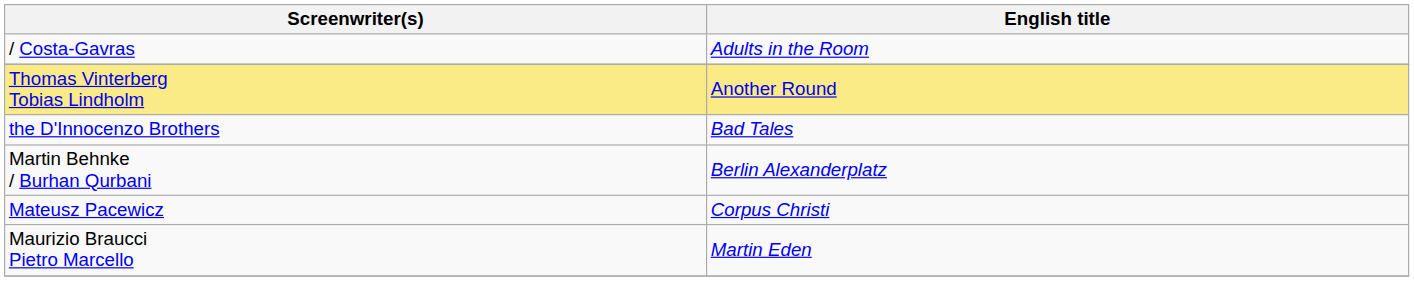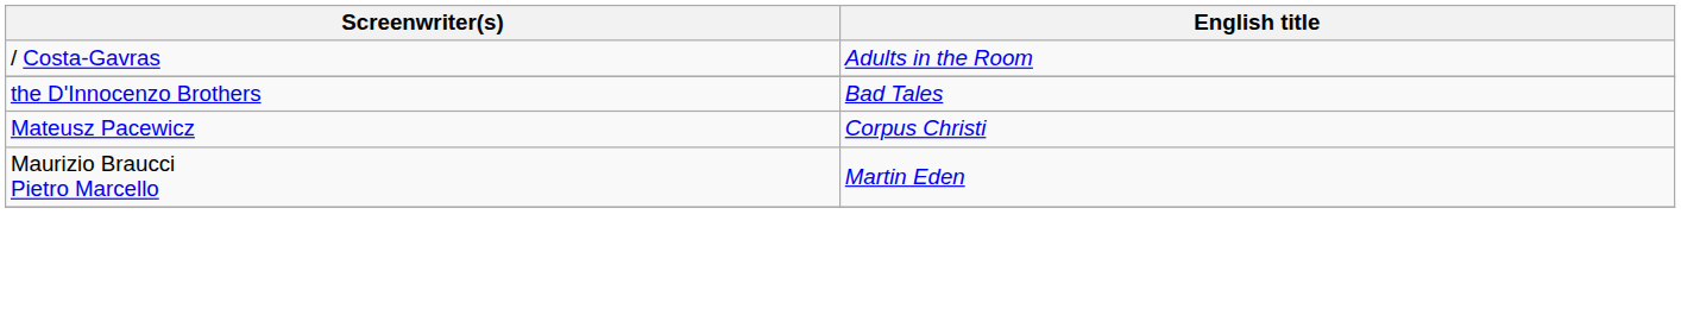 <table class="wikitable" width="95%" cellpadding="5">
 <tr>
 <th width="25%">Screenwriter(s)</th>
 <th width="25%">English title</th>
 </tr>
 <tr>
 <td> /  <a href='#'>Costa-Gavras</a></td>
 <td><em><a href='#'>Adults in the Room</a></em></td>
 </tr>
 <tr>
 </tr>
-<tr style="background:#FAEB86">
-<td> <a href='#'>Thomas Vinterberg</a><br>  <a href='#'>Tobias Lindholm</a></td>
-<td><a href='#'>Another Round</a></td>
-</tr>
 <tr>
 <td> <a href='#'>the D'Innocenzo Brothers</a></td>
 <td><em><a href='#'>Bad Tales</a></em></td>
-</tr>
-<tr>
-<td> Martin Behnke<br>  /  <a href='#'>Burhan Qurbani</a></td>
-<td><em><a href='#'>Berlin Alexanderplatz</a></em></td>
 </tr>
 <tr>
 <td> <a href='#'>Mateusz Pacewicz</a></td>
 <td><em><a href='#'>Corpus Christi</a></em></td>
 </tr>
 <tr>
 <td> Maurizio Braucci<br>  <a href='#'>Pietro Marcello</a></td>
 <td><em><a href='#'>Martin Eden</a></em></td>
 </tr>
 <tr>
 </tr>
 </table>
